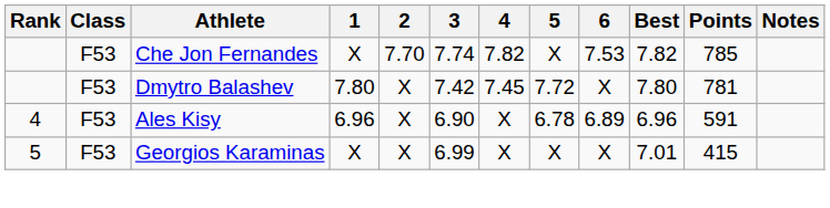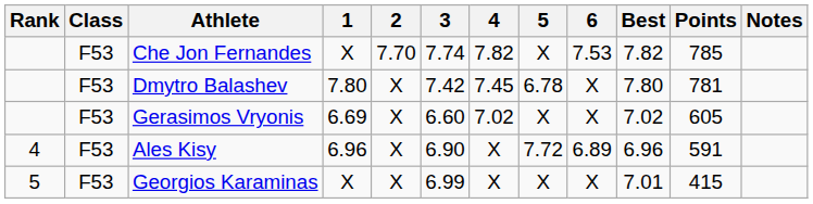 <table class="wikitable sortable" style="text-align:center">
 <tr>
 <th>Rank</th>
 <th>Class</th>
 <th>Athlete</th>
 <th>1</th>
 <th>2</th>
 <th>3</th>
 <th>4</th>
 <th>5</th>
 <th>6</th>
 <th>Best</th>
 <th>Points</th>
 <th>Notes</th>
 </tr>
 <tr>
 <td></td>
 <td>F53</td>
 <td style="text-align:left"><a href='#'>Che Jon Fernandes</a><br></td>
 <td>X</td>
 <td>7.70</td>
 <td>7.74</td>
 <td>7.82</td>
 <td>X</td>
 <td>7.53</td>
 <td>7.82</td>
 <td>785</td>
 <td></td>
 </tr>
 <tr>
 <td></td>
 <td>F53</td>
 <td style="text-align:left"><a href='#'>Dmytro Balashev</a><br></td>
 <td>7.80</td>
 <td>X</td>
 <td>7.42</td>
 <td>7.45</td>
-<td>7.72</td>
+<td>6.78</td>
 <td>X</td>
 <td>7.80</td>
 <td>781</td>
+<td></td>
+</tr>
+<tr>
+<td></td>
+<td>F53</td>
+<td style="text-align:left"><a href='#'>Gerasimos Vryonis</a><br></td>
+<td>6.69</td>
+<td>X</td>
+<td>6.60</td>
+<td>7.02</td>
+<td>X</td>
+<td>X</td>
+<td>7.02</td>
+<td>605</td>
 <td></td>
 </tr>
 <tr>
 <td>4</td>
 <td>F53</td>
 <td style="text-align:left"><a href='#'>Ales Kisy</a><br></td>
 <td>6.96</td>
 <td>X</td>
 <td>6.90</td>
 <td>X</td>
-<td>6.78</td>
+<td>7.72</td>
 <td>6.89</td>
 <td>6.96</td>
 <td>591</td>
 <td></td>
 </tr>
 <tr>
 <td>5</td>
 <td>F53</td>
 <td style="text-align:left"><a href='#'>Georgios Karaminas</a><br></td>
 <td>X</td>
 <td>X</td>
 <td>6.99</td>
 <td>X</td>
 <td>X</td>
 <td>X</td>
 <td>7.01</td>
 <td>415</td>
 <td></td>
 </tr>
 </table>
